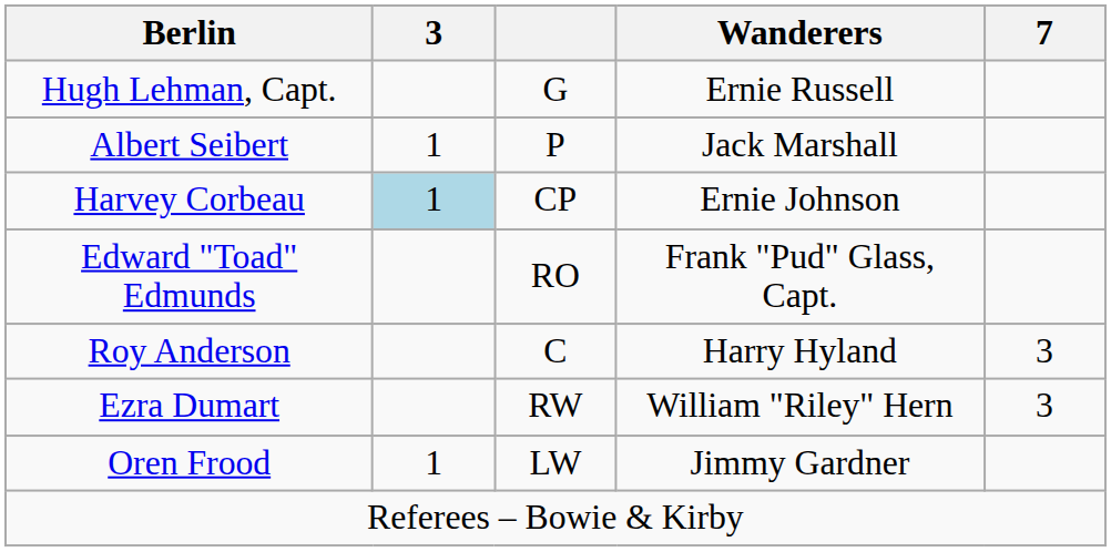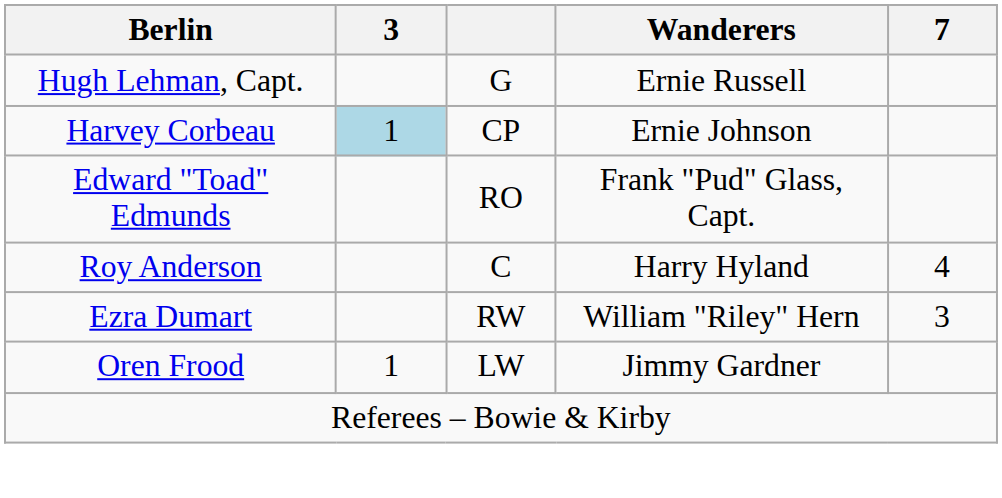 <table class="wikitable" style="text-align:center;">
 <tr>
 <th style="width:10em">Berlin</th>
 <th style="width:3em">3</th>
 <th style="width:3em"></th>
 <th style="width:10em">Wanderers</th>
 <th style="width:3em">7</th>
 </tr>
 <tr>
 <td><a href='#'>Hugh Lehman</a>, Capt.</td>
 <td></td>
 <td>G</td>
 <td>Ernie Russell</td>
-<td></td>
-</tr>
-<tr>
-<td><a href='#'>Albert Seibert</a></td>
-<td>1</td>
-<td>P</td>
-<td>Jack Marshall</td>
 <td></td>
 </tr>
 <tr>
 <td><a href='#'>Harvey Corbeau</a></td>
 <td style="background: lightblue;">1</td>
 <td>CP</td>
 <td>Ernie Johnson</td>
 <td></td>
 </tr>
 <tr>
 <td><a href='#'>Edward "Toad" Edmunds</a></td>
 <td></td>
 <td>RO</td>
 <td>Frank "Pud" Glass, Capt.</td>
 <td></td>
 </tr>
 <tr>
 <td><a href='#'>Roy Anderson</a></td>
 <td></td>
 <td>C</td>
 <td>Harry Hyland</td>
-<td>3</td>
+<td>4</td>
 </tr>
 <tr>
 <td><a href='#'>Ezra Dumart</a></td>
 <td></td>
 <td>RW</td>
 <td>William "Riley" Hern</td>
 <td>3</td>
 </tr>
 <tr>
 <td><a href='#'>Oren Frood</a></td>
 <td>1</td>
 <td>LW</td>
 <td>Jimmy Gardner</td>
 <td></td>
 </tr>
 <tr>
 <td colspan="5" style="text-align:center;">Referees – Bowie & Kirby</td>
 </tr>
 </table>
